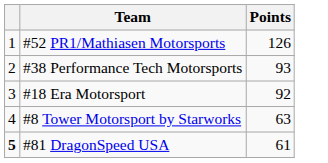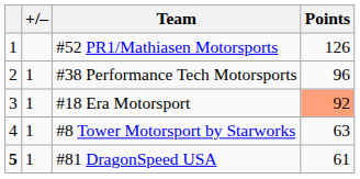 <table class="wikitable" style="font-size: 95%;">
 <tr>
 <th scope="col"></th>
+<th scope="col">+/–</th>
 <th scope="col">Team</th>
 <th scope="col">Points</th>
 </tr>
 <tr>
 <td align=center>1</td>
+<td align="left"></td>
 <td> #52 <a href='#'>PR1/Mathiasen Motorsports</a></td>
 <td align=right>126</td>
 </tr>
 <tr>
 <td align=center>2</td>
+<td align="left"> 1</td>
 <td> #38 Performance Tech Motorsports</td>
-<td align=right>93</td>
+<td align=right>96</td>
 </tr>
 <tr>
 <td align=center>3</td>
+<td align="left"> 1</td>
 <td> #18 Era Motorsport</td>
-<td align=right>92</td>
+<td align=right style="background: lightsalmon;">92</td>
 </tr>
 <tr>
 <td align=center>4</td>
+<td align="left"> 1</td>
 <td> #8 <a href='#'>Tower Motorsport by Starworks</a></td>
 <td align=right>63</td>
 </tr>
 <tr>
 <td align=center><strong>5</strong></td>
+<td align="left"> 1</td>
 <td> #81 <a href='#'>DragonSpeed USA</a></td>
 <td align=right>61</td>
 </tr>
 </table>
